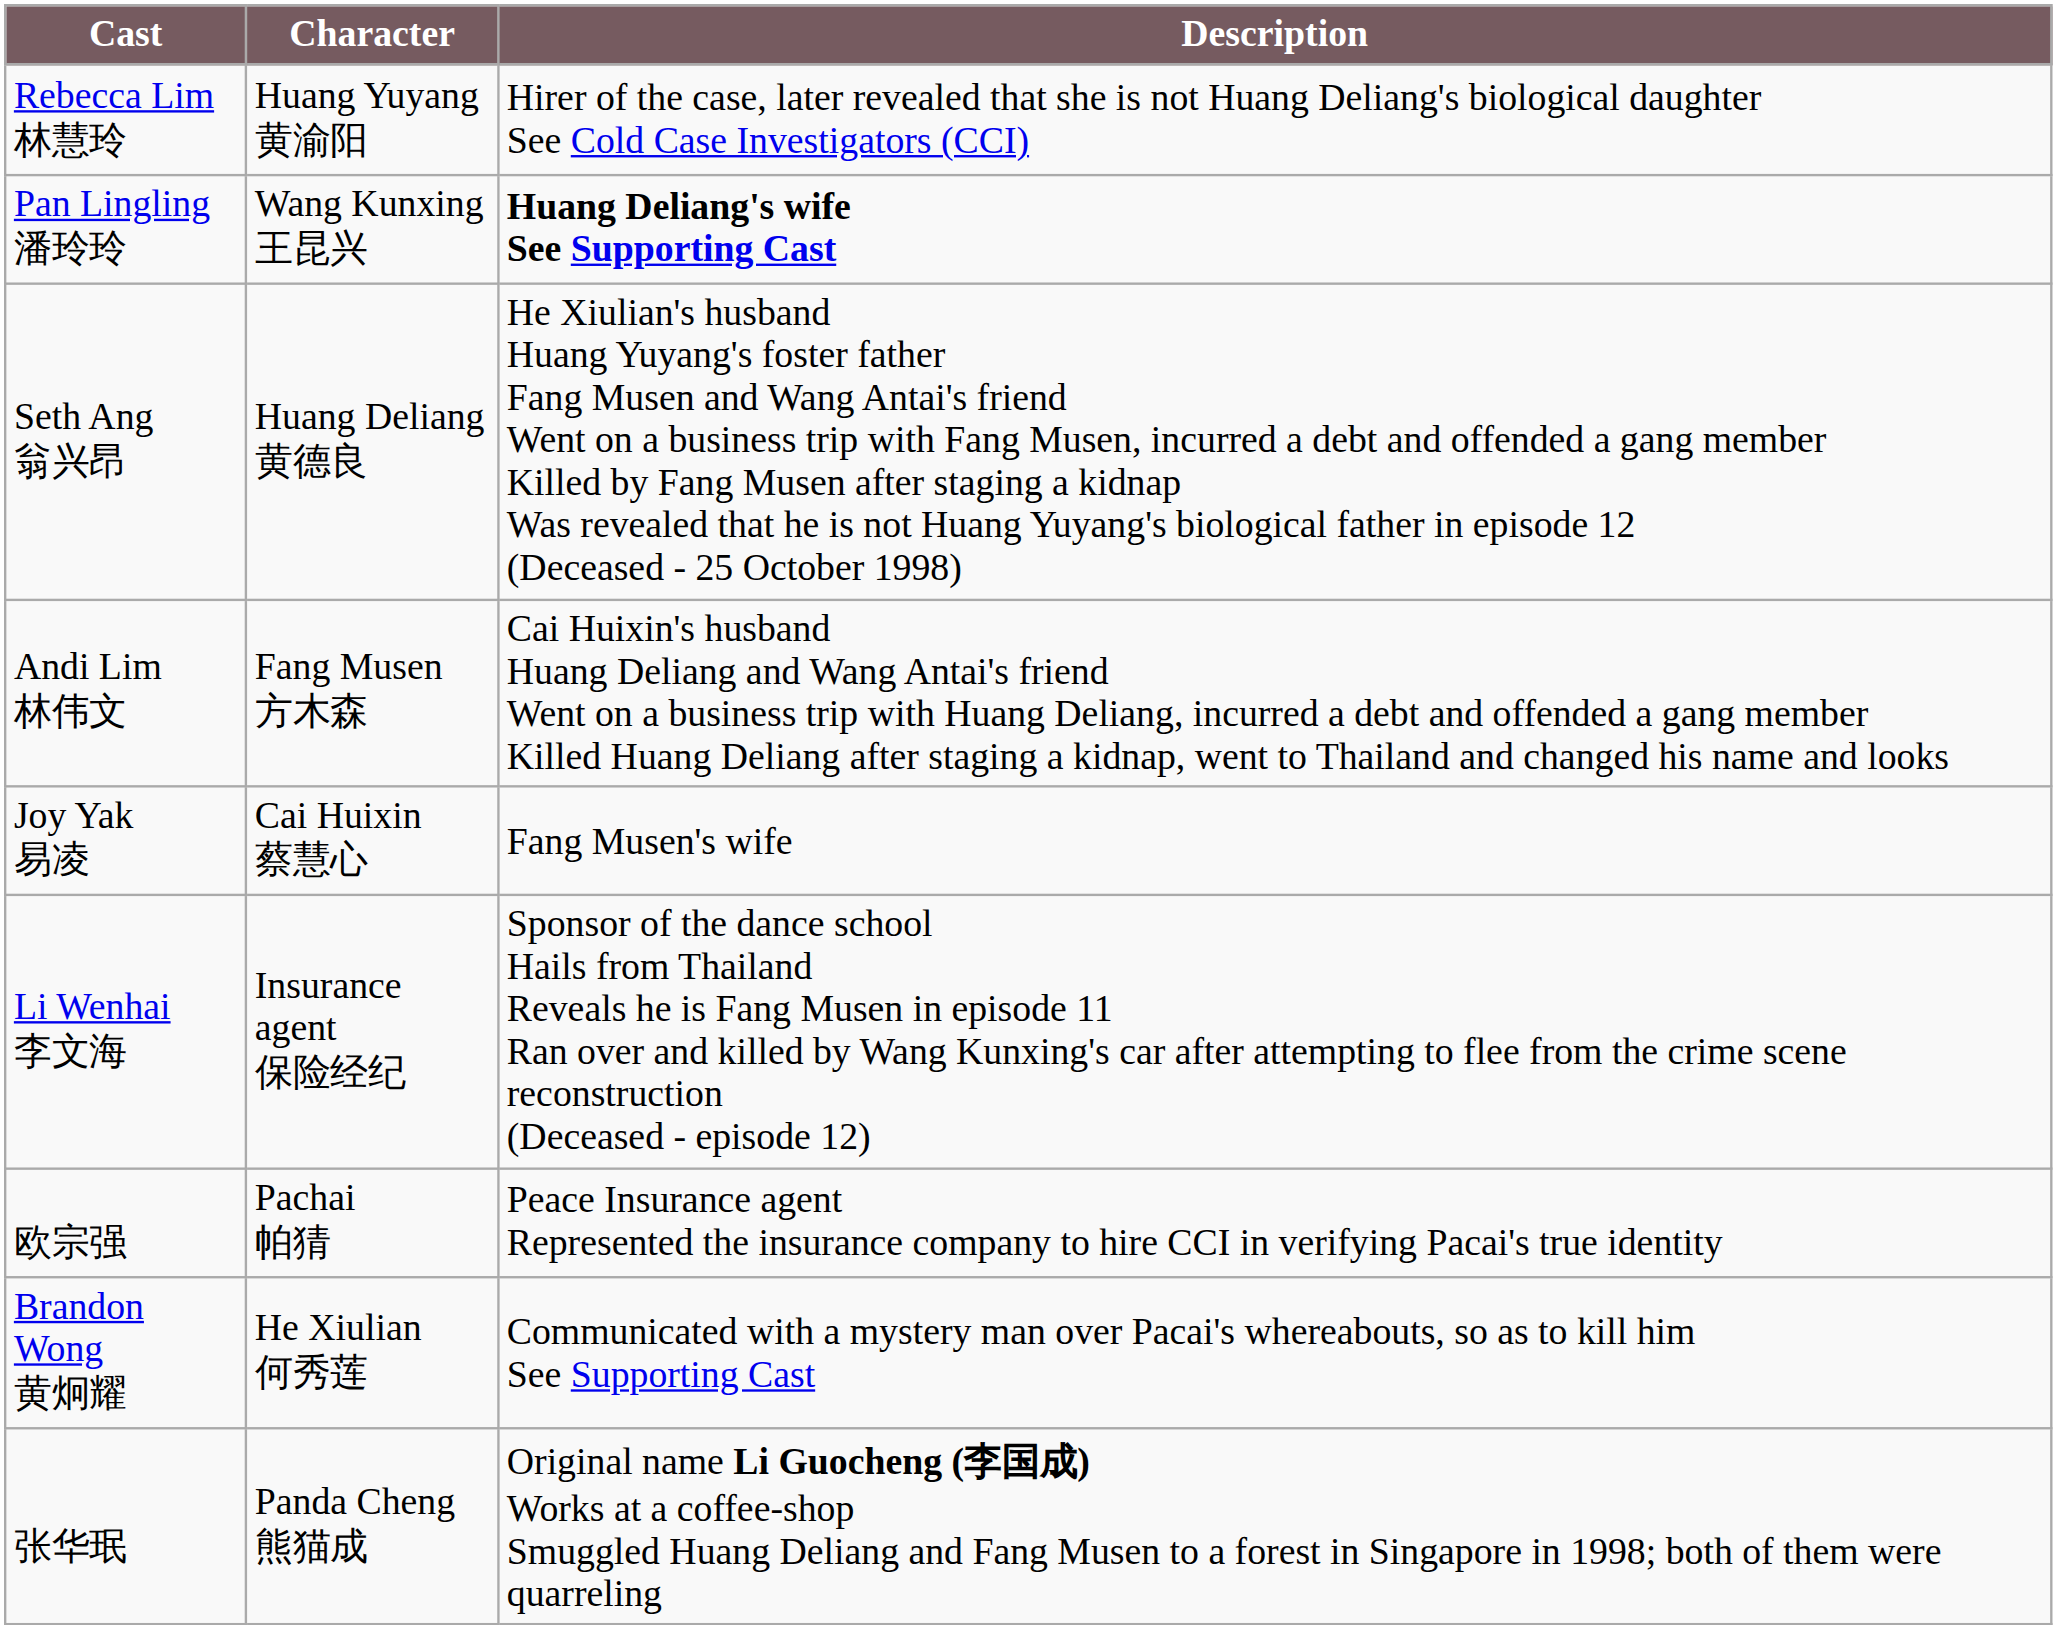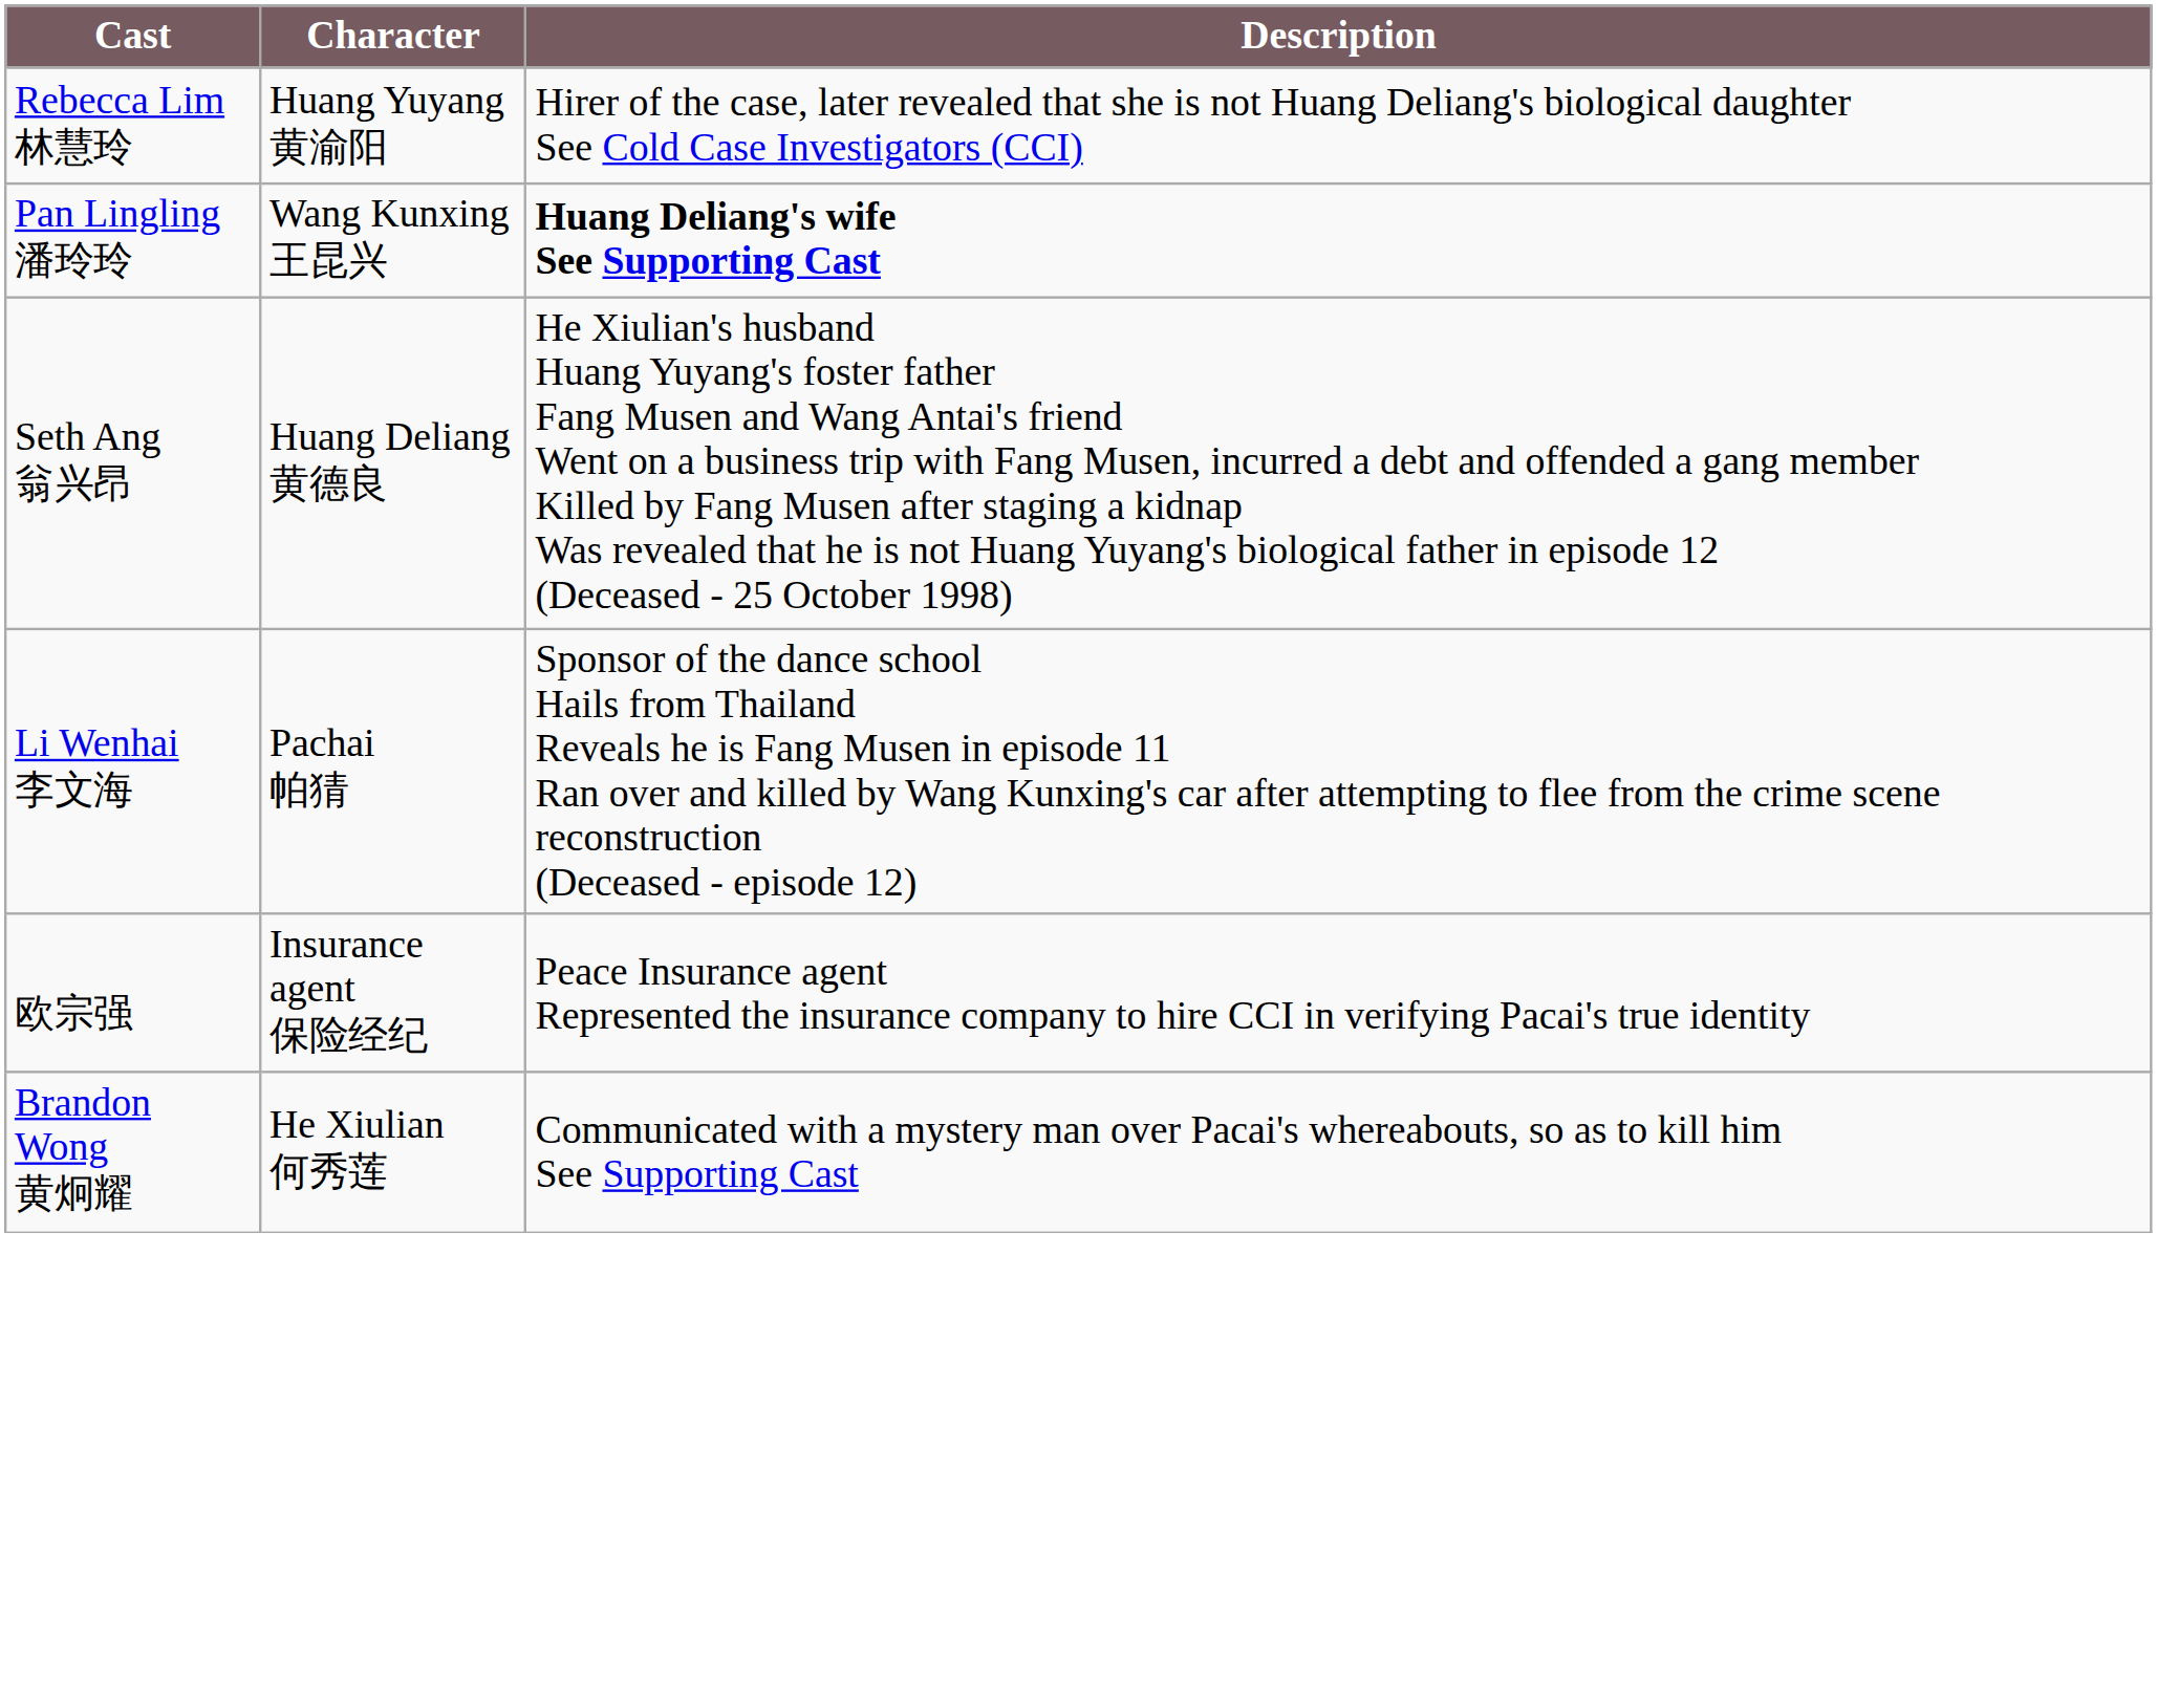 <table class="wikitable">
 <tr>
 <th style="background:#765b60; color:white">Cast</th>
 <th style="background:#765b60; color:white">Character</th>
 <th style="background:#765b60; color:white">Description</th>
 </tr>
 <tr>
 <td><a href='#'>Rebecca Lim</a> <br> 林慧玲</td>
 <td>Huang Yuyang <br> 黄渝阳</td>
 <td>Hirer of the case, later revealed that she is not Huang Deliang's biological daughter <br> See <a href='#'>Cold Case Investigators (CCI)</a></td>
 </tr>
 <tr>
 <td><a href='#'>Pan Lingling</a> <br> 潘玲玲</td>
 <td>Wang Kunxing <br> 王昆兴</td>
 <td><strong>Huang Deliang's wife <br> See <a href='#'>Supporting Cast</a></strong></td>
 </tr>
 <tr>
 <td>Seth Ang <br> 翁兴昂</td>
 <td>Huang Deliang <br> 黄德良</td>
 <td>He Xiulian's husband <br> Huang Yuyang's foster father <br> Fang Musen and Wang Antai's friend <br> Went on a business trip with Fang Musen, incurred a debt and offended a gang member <br> Killed by Fang Musen after staging a kidnap <br> Was revealed that he is not Huang Yuyang's biological father in episode 12 <br> (Deceased - 25 October 1998)</td>
 </tr>
 <tr>
-<td>Andi Lim <br> 林伟文</td>
-<td>Fang Musen <br> 方木森</td>
-<td>Cai Huixin's husband <br> Huang Deliang and Wang Antai's friend <br> Went on a business trip with Huang Deliang, incurred a debt and offended a gang member <br> Killed Huang Deliang after staging a kidnap, went to Thailand and changed his name and looks</td>
-</tr>
-<tr>
-<td>Joy Yak <br> 易凌</td>
-<td>Cai Huixin <br> 蔡慧心</td>
-<td>Fang Musen's wife</td>
-</tr>
-<tr>
 <td><a href='#'>Li Wenhai</a> <br> 李文海</td>
-<td>Insurance agent <br> 保险经纪</td>
+<td>Pachai <br> 帕猜</td>
 <td>Sponsor of the dance school <br> Hails from Thailand <br> Reveals he is Fang Musen in episode 11 <br> Ran over and killed by Wang Kunxing's car after attempting to flee from the crime scene reconstruction <br> (Deceased - episode 12)</td>
 </tr>
 <tr>
 <td><br> 欧宗强</td>
-<td>Pachai <br> 帕猜</td>
+<td>Insurance agent <br> 保险经纪</td>
 <td>Peace Insurance agent <br> Represented the insurance company to hire CCI in verifying Pacai's true identity</td>
 </tr>
 <tr>
 <td><a href='#'>Brandon Wong</a> <br> 黄炯耀</td>
 <td>He Xiulian <br> 何秀莲</td>
 <td>Communicated with a mystery man over Pacai's whereabouts, so as to kill him <br> See <a href='#'>Supporting Cast</a></td>
 </tr>
-<tr>
-<td><br> 张华珉</td>
-<td>Panda Cheng <br> 熊猫成</td>
-<td>Original name <strong>Li Guocheng (李国成)</strong> <br> Works at a coffee-shop <br> Smuggled Huang Deliang and Fang Musen to a forest in Singapore in 1998; both of them were quarreling</td>
-</tr>
 </table>
